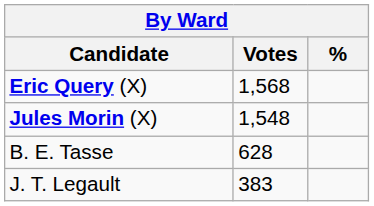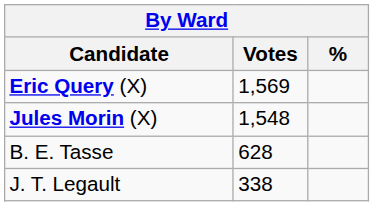 <table class="wikitable">
 <tr>
 <th colspan="3"><a href='#'>By Ward</a></th>
 </tr>
 <tr>
 <th style="width: 170px">Candidate</th>
 <th style="width: 50px">Votes</th>
 <th style="width: 40px">%</th>
 </tr>
 <tr>
 <td><strong><a href='#'>Eric Query</a></strong> (X)</td>
-<td>1,568</td>
+<td>1,569</td>
 <td></td>
 </tr>
 <tr>
 <td><strong><a href='#'>Jules Morin</a></strong>  (X)</td>
 <td>1,548</td>
 <td></td>
 </tr>
 <tr>
 <td>B. E. Tasse</td>
 <td>628</td>
 <td></td>
 </tr>
 <tr>
 <td>J. T. Legault</td>
-<td>383</td>
+<td>338</td>
 <td></td>
 </tr>
 </table>
